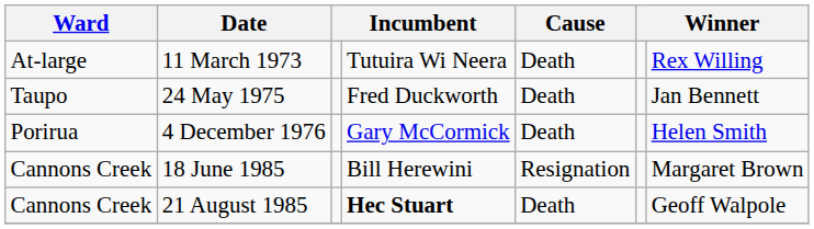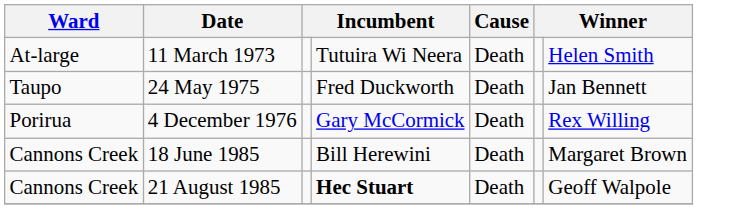 <table class="wikitable">
 <tr align=center>
 <th><a href='#'>Ward</a></th>
 <th>Date</th>
 <th colspan=2>Incumbent</th>
 <th>Cause</th>
 <th colspan=2>Winner</th>
 </tr>
 <tr>
 <td>At-large</td>
 <td>11 March 1973</td>
 <td></td>
 <td>Tutuira Wi Neera</td>
 <td>Death</td>
 <td></td>
-<td><a href='#'>Rex Willing</a></td>
+<td><a href='#'>Helen Smith</a></td>
 </tr>
 <tr>
 <td>Taupo</td>
 <td>24 May 1975</td>
 <td></td>
 <td>Fred Duckworth</td>
 <td>Death</td>
 <td></td>
 <td>Jan Bennett</td>
 </tr>
 <tr>
 <td>Porirua</td>
 <td>4 December 1976</td>
 <td></td>
 <td><a href='#'>Gary McCormick</a></td>
 <td>Death</td>
 <td></td>
-<td><a href='#'>Helen Smith</a></td>
+<td><a href='#'>Rex Willing</a></td>
 </tr>
 <tr>
 <td>Cannons Creek</td>
 <td>18 June 1985</td>
 <td></td>
 <td>Bill Herewini</td>
-<td>Resignation</td>
+<td>Death</td>
 <td></td>
 <td>Margaret Brown</td>
 </tr>
 <tr>
 <td>Cannons Creek</td>
 <td>21 August 1985</td>
 <td></td>
 <td><strong>Hec Stuart</strong></td>
 <td>Death</td>
 <td></td>
 <td>Geoff Walpole</td>
 </tr>
 <tr>
 </tr>
 </table>
